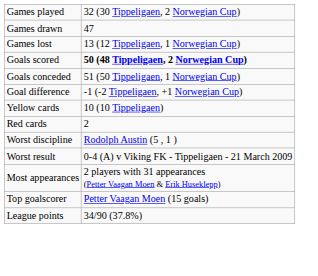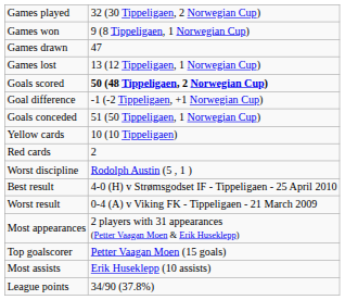 <table class="wikitable">
 <tr>
 <td>Games played</td>
 <td>32 (30 <a href='#'>Tippeligaen</a>, 2 <a href='#'>Norwegian Cup</a>)</td>
+</tr>
+<tr>
+<td>Games won</td>
+<td>9 (8 <a href='#'>Tippeligaen</a>, 1 <a href='#'>Norwegian Cup</a>)</td>
 </tr>
 <tr>
 <td>Games drawn</td>
 <td>47</td>
 </tr>
 <tr>
 <td>Games lost</td>
 <td>13 (12 <a href='#'>Tippeligaen</a>, 1 <a href='#'>Norwegian Cup</a>)</td>
 </tr>
 <tr>
 <td>Goals scored</td>
 <td><strong>50 (48 <a href='#'>Tippeligaen</a>, 2 <a href='#'>Norwegian Cup</a>)</strong></td>
 </tr>
 <tr>
+<td>Goal difference</td>
+<td>-1 (-2 <a href='#'>Tippeligaen</a>, +1 <a href='#'>Norwegian Cup</a>)</td>
+</tr>
+<tr>
 <td>Goals conceded</td>
 <td>51 (50 <a href='#'>Tippeligaen</a>, 1 <a href='#'>Norwegian Cup</a>)</td>
-</tr>
-<tr>
-<td>Goal difference</td>
-<td>-1 (-2 <a href='#'>Tippeligaen</a>, +1 <a href='#'>Norwegian Cup</a>)</td>
 </tr>
 <tr>
 <td>Yellow cards</td>
 <td>10 (10 <a href='#'>Tippeligaen</a>)</td>
 </tr>
 <tr>
 <td>Red cards</td>
 <td>2</td>
 </tr>
 <tr>
 <td>Worst discipline</td>
 <td> <a href='#'>Rodolph Austin</a>  (5 , 1 )</td>
 </tr>
 <tr>
+<td>Best result</td>
+<td>4-0 (H) v Strømsgodset IF - Tippeligaen - 25 April 2010</td>
+</tr>
+<tr>
 <td>Worst result</td>
 <td>0-4 (A) v Viking FK - Tippeligaen - 21 March 2009</td>
 </tr>
 <tr>
 <td>Most appearances</td>
 <td>2 players with 31 appearances<br><small>(<a href='#'>Petter Vaagan Moen</a> & <a href='#'>Erik Huseklepp</a>)</small></td>
 </tr>
 <tr>
 <td>Top goalscorer</td>
 <td> <a href='#'>Petter Vaagan Moen</a> (15 goals)</td>
 </tr>
 <tr>
+<td>Most assists</td>
+<td> <a href='#'>Erik Huseklepp</a> (10 assists)</td>
+</tr>
+<tr>
 <td>League points</td>
 <td>34/90 (37.8%)</td>
 </tr>
 </table>
